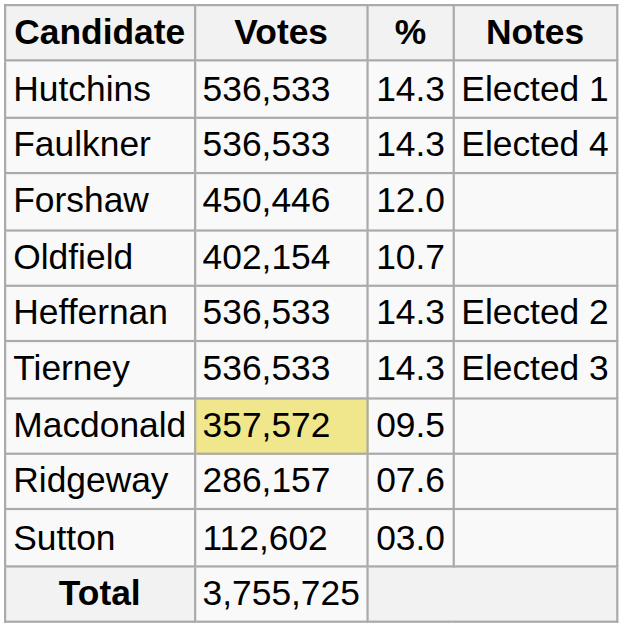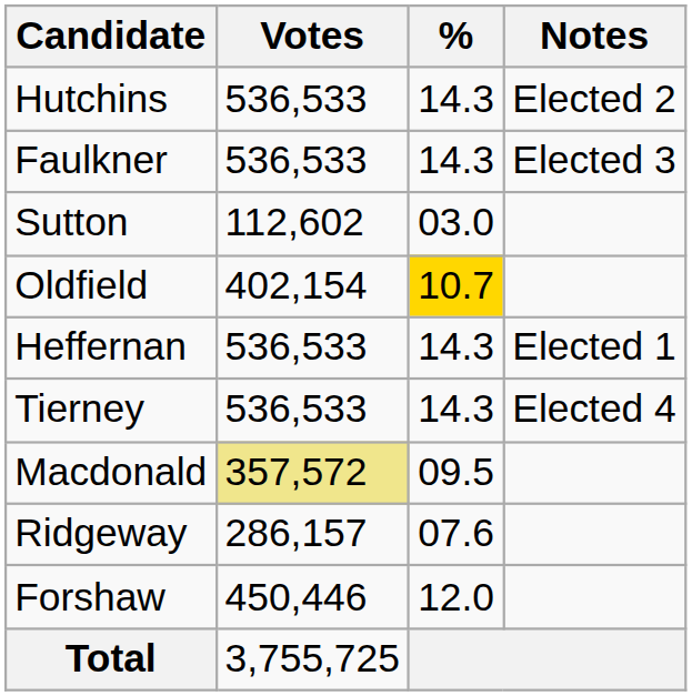 <table class="wikitable">
 <tr>
 <th>Candidate</th>
 <th>Votes</th>
 <th>%</th>
 <th>Notes</th>
 </tr>
 <tr>
 <td>Hutchins</td>
 <td>536,533</td>
 <td>14.3</td>
-<td>Elected 1</td>
+<td>Elected 2</td>
 </tr>
 <tr>
 <td>Faulkner</td>
 <td>536,533</td>
 <td>14.3</td>
-<td>Elected 4</td>
+<td>Elected 3</td>
 </tr>
 <tr>
-<td>Forshaw</td>
-<td>450,446</td>
-<td>12.0</td>
+<td>Sutton</td>
+<td>112,602</td>
+<td>03.0</td>
 <td></td>
 </tr>
 <tr>
 <td>Oldfield</td>
 <td>402,154</td>
-<td>10.7</td>
+<td style="background: gold;">10.7</td>
 <td></td>
 </tr>
 <tr>
 <td>Heffernan</td>
 <td>536,533</td>
 <td>14.3</td>
-<td>Elected 2</td>
+<td>Elected 1</td>
 </tr>
 <tr>
 <td>Tierney</td>
 <td>536,533</td>
 <td>14.3</td>
-<td>Elected 3</td>
+<td>Elected 4</td>
 </tr>
 <tr>
 <td>Macdonald</td>
 <td style="background: khaki;">357,572</td>
 <td>09.5</td>
 <td></td>
 </tr>
 <tr>
 <td>Ridgeway</td>
 <td>286,157</td>
 <td>07.6</td>
 <td></td>
 </tr>
 <tr>
-<td>Sutton</td>
-<td>112,602</td>
-<td>03.0</td>
+<td>Forshaw</td>
+<td>450,446</td>
+<td>12.0</td>
 <td></td>
 </tr>
 <tr>
 <th>Total</th>
 <td>3,755,725</td>
 <th colspan=2></th>
 </tr>
 </table>
